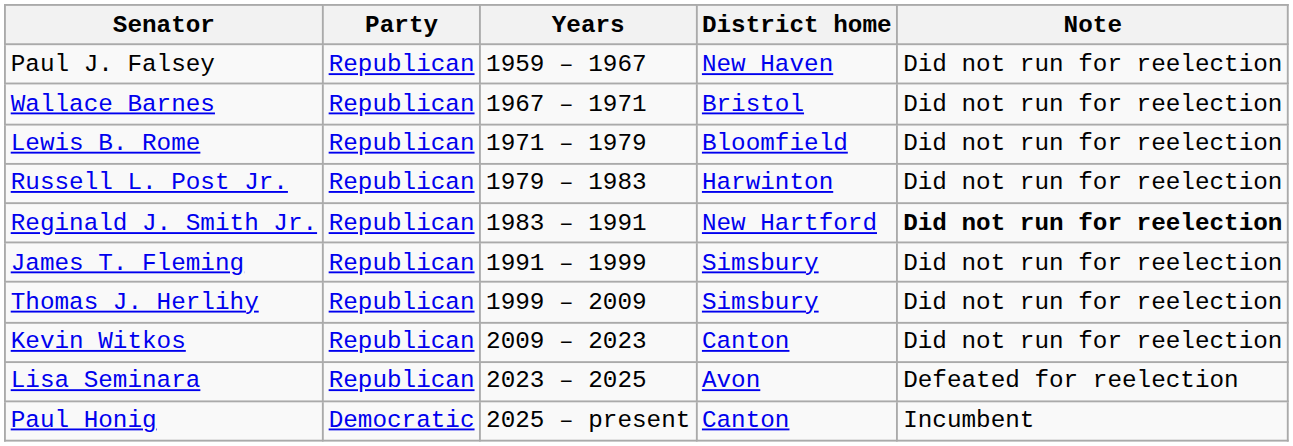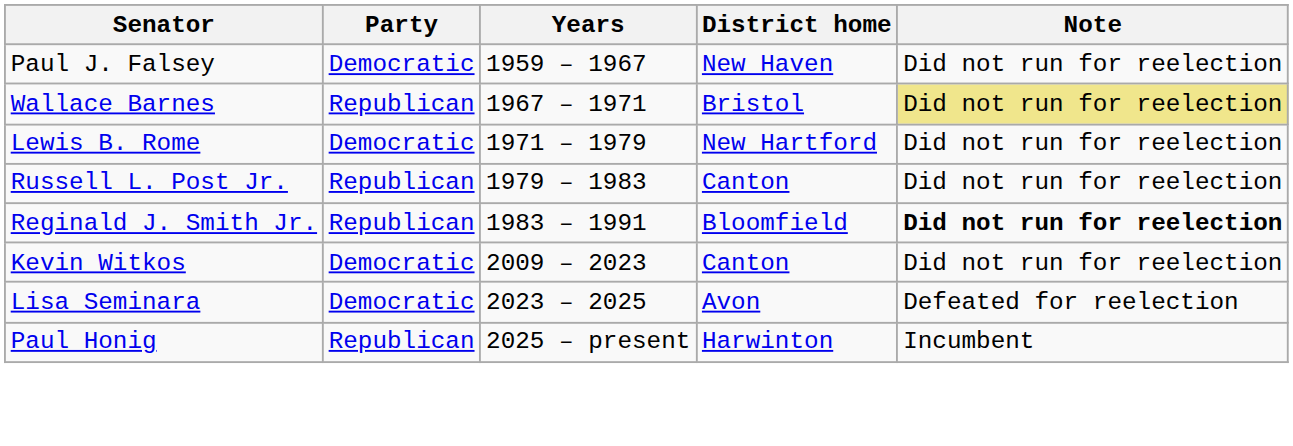 <table class=wikitable>
 <tr valign=bottom>
 <th>Senator</th>
 <th>Party</th>
 <th>Years</th>
 <th>District home</th>
 <th>Note</th>
 </tr>
 <tr>
 <td>Paul J. Falsey</td>
-<td><a href='#'>Republican</a></td>
+<td><a href='#'>Democratic</a></td>
 <td>1959 – 1967</td>
 <td><a href='#'>New Haven</a></td>
 <td>Did not run for reelection</td>
 </tr>
 <tr>
 <td><a href='#'>Wallace Barnes</a></td>
 <td><a href='#'>Republican</a></td>
 <td>1967 – 1971</td>
 <td><a href='#'>Bristol</a></td>
-<td>Did not run for reelection</td>
+<td style="background: khaki;">Did not run for reelection</td>
 </tr>
 <tr>
 <td><a href='#'>Lewis B. Rome</a></td>
-<td><a href='#'>Republican</a></td>
+<td><a href='#'>Democratic</a></td>
 <td>1971 – 1979</td>
-<td><a href='#'>Bloomfield</a></td>
+<td><a href='#'>New Hartford</a></td>
 <td>Did not run for reelection</td>
 </tr>
 <tr>
 <td><a href='#'>Russell L. Post Jr.</a></td>
 <td><a href='#'>Republican</a></td>
 <td>1979 – 1983</td>
-<td><a href='#'>Harwinton</a></td>
+<td><a href='#'>Canton</a></td>
 <td>Did not run for reelection</td>
 </tr>
 <tr>
 <td><a href='#'>Reginald J. Smith Jr.</a></td>
 <td><a href='#'>Republican</a></td>
 <td>1983 – 1991</td>
-<td><a href='#'>New Hartford</a></td>
+<td><a href='#'>Bloomfield</a></td>
 <td><strong>Did not run for reelection</strong></td>
 </tr>
 <tr>
-<td><a href='#'>James T. Fleming</a></td>
-<td><a href='#'>Republican</a></td>
-<td>1991 – 1999</td>
-<td><a href='#'>Simsbury</a></td>
-<td>Did not run for reelection</td>
-</tr>
-<tr>
-<td><a href='#'>Thomas J. Herlihy</a></td>
-<td><a href='#'>Republican</a></td>
-<td>1999 – 2009</td>
-<td><a href='#'>Simsbury</a></td>
-<td>Did not run for reelection</td>
-</tr>
-<tr>
 <td><a href='#'>Kevin Witkos</a></td>
-<td><a href='#'>Republican</a></td>
+<td><a href='#'>Democratic</a></td>
 <td>2009 – 2023</td>
 <td><a href='#'>Canton</a></td>
 <td>Did not run for reelection</td>
 </tr>
 <tr>
 <td><a href='#'>Lisa Seminara</a></td>
-<td><a href='#'>Republican</a></td>
+<td><a href='#'>Democratic</a></td>
 <td>2023 – 2025</td>
 <td><a href='#'>Avon</a></td>
 <td>Defeated for reelection</td>
 </tr>
 <tr>
 <td><a href='#'>Paul Honig</a></td>
-<td><a href='#'>Democratic</a></td>
+<td><a href='#'>Republican</a></td>
 <td>2025 – present</td>
-<td><a href='#'>Canton</a></td>
+<td><a href='#'>Harwinton</a></td>
 <td>Incumbent</td>
 </tr>
 </table>
